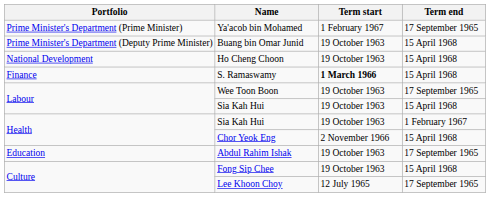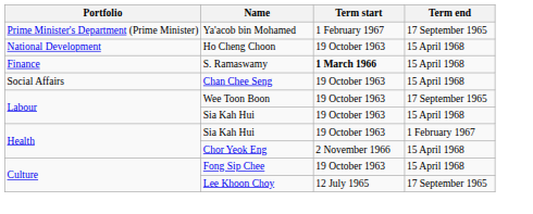 <table class="wikitable unsortable" style="font-size: 90%;">
 <tr>
 <th scope="col">Portfolio</th>
 <th scope="col" width="150px">Name</th>
 <th scope="col" width="120px">Term start</th>
 <th scope="col" width="120px">Term end</th>
 </tr>
 <tr>
 <td><a href='#'>Prime Minister's Department</a> (Prime Minister)</td>
 <td>Ya'acob bin Mohamed</td>
 <td>1 February 1967</td>
 <td>17 September 1965</td>
 </tr>
 <tr>
-<td><a href='#'>Prime Minister's Department</a> (Deputy Prime Minister)</td>
-<td>Buang bin Omar Junid</td>
-<td>19 October 1963</td>
-<td>15 April 1968</td>
-</tr>
-<tr>
 <td><a href='#'>National Development</a></td>
 <td>Ho Cheng Choon</td>
 <td>19 October 1963</td>
 <td>15 April 1968</td>
 </tr>
 <tr>
 <td><a href='#'>Finance</a></td>
 <td>S. Ramaswamy</td>
 <td><strong>1 March 1966</strong></td>
+<td>15 April 1968</td>
+</tr>
+<tr>
+<td>Social Affairs</td>
+<td><a href='#'>Chan Chee Seng</a></td>
+<td>19 October 1963</td>
 <td>15 April 1968</td>
 </tr>
 <tr>
 <td rowspan="2"><a href='#'>Labour</a></td>
 <td>Wee Toon Boon</td>
 <td>19 October 1963</td>
 <td>17 September 1965</td>
 </tr>
 <tr>
 <td>Sia Kah Hui</td>
 <td>19 October 1963</td>
 <td>15 April 1968</td>
 </tr>
 <tr>
 <td rowspan="2"><a href='#'>Health</a></td>
 <td>Sia Kah Hui</td>
 <td>19 October 1963</td>
 <td>1 February 1967</td>
 </tr>
 <tr>
 <td><a href='#'>Chor Yeok Eng</a></td>
 <td>2 November 1966</td>
 <td>15 April 1968</td>
 </tr>
 <tr>
-<td><a href='#'>Education</a></td>
-<td><a href='#'>Abdul Rahim Ishak</a></td>
-<td>19 October 1963</td>
-<td>17 September 1965</td>
-</tr>
-<tr>
 <td rowspan="2"><a href='#'>Culture</a></td>
 <td><a href='#'>Fong Sip Chee</a></td>
 <td>19 October 1963</td>
 <td>15 April 1968</td>
 </tr>
 <tr>
 <td><a href='#'>Lee Khoon Choy</a></td>
 <td>12 July 1965</td>
 <td>17 September 1965</td>
 </tr>
 </table>
